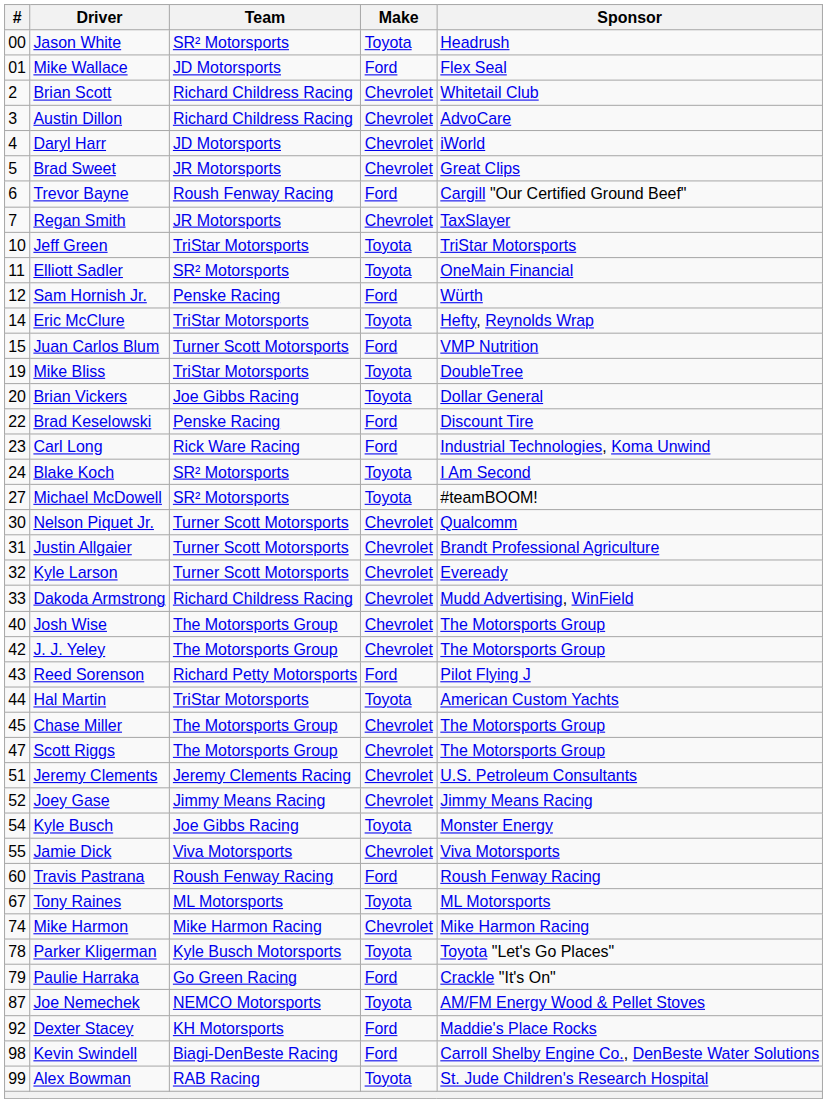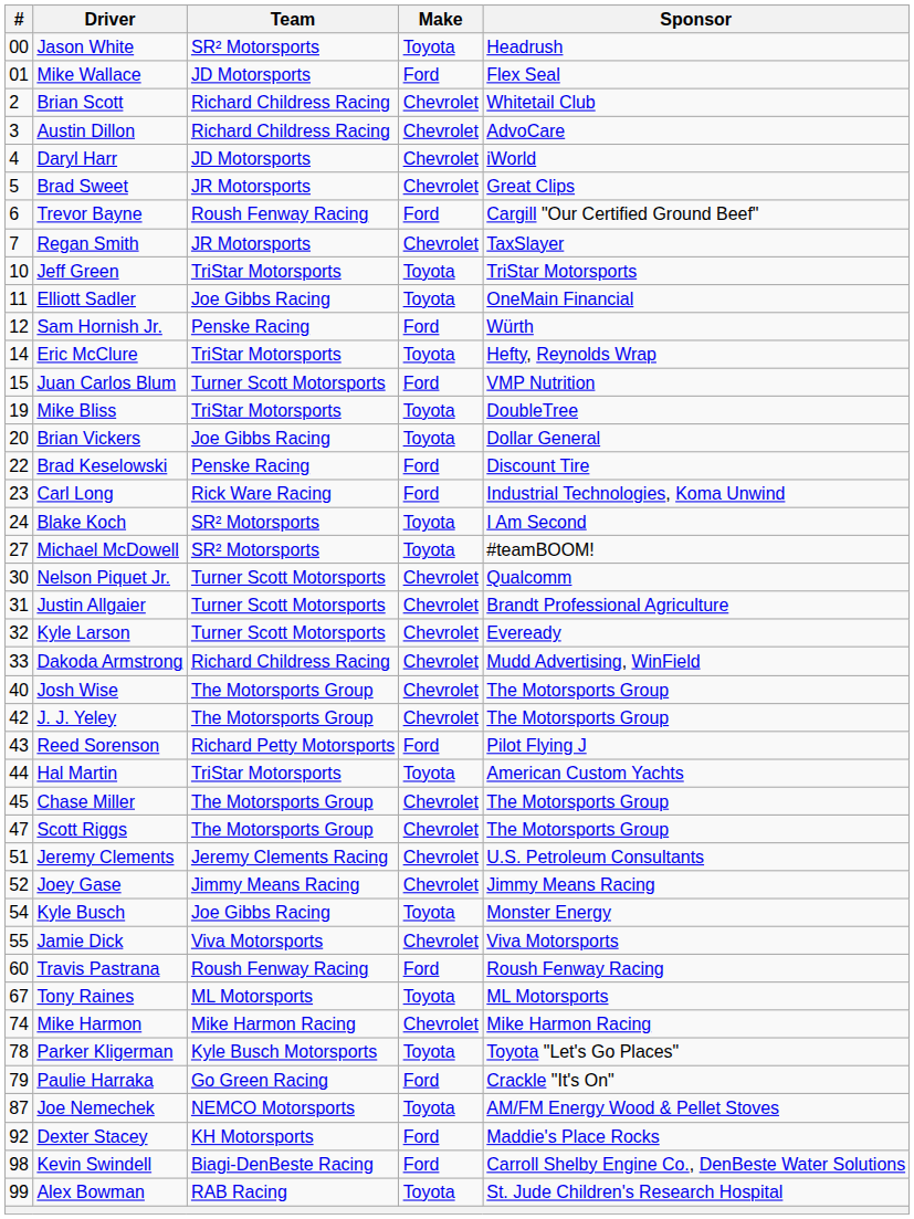 <table class="wikitable" style="font-size:95%">
 <tr>
 <th>#</th>
 <th>Driver</th>
 <th>Team</th>
 <th>Make</th>
 <th>Sponsor</th>
 </tr>
 <tr>
 <td>00</td>
 <td><a href='#'>Jason White</a></td>
 <td><a href='#'>SR² Motorsports</a></td>
 <td><a href='#'>Toyota</a></td>
 <td><a href='#'>Headrush</a></td>
 </tr>
 <tr>
 <td>01</td>
 <td><a href='#'>Mike Wallace</a></td>
 <td><a href='#'>JD Motorsports</a></td>
 <td><a href='#'>Ford</a></td>
 <td><a href='#'>Flex Seal</a></td>
 </tr>
 <tr>
 <td>2</td>
 <td><a href='#'>Brian Scott</a></td>
 <td><a href='#'>Richard Childress Racing</a></td>
 <td><a href='#'>Chevrolet</a></td>
 <td><a href='#'>Whitetail Club</a></td>
 </tr>
 <tr>
 <td>3</td>
 <td><a href='#'>Austin Dillon</a></td>
 <td><a href='#'>Richard Childress Racing</a></td>
 <td><a href='#'>Chevrolet</a></td>
 <td><a href='#'>AdvoCare</a></td>
 </tr>
 <tr>
 <td>4</td>
 <td><a href='#'>Daryl Harr</a></td>
 <td><a href='#'>JD Motorsports</a></td>
 <td><a href='#'>Chevrolet</a></td>
 <td><a href='#'>iWorld</a></td>
 </tr>
 <tr>
 <td>5</td>
 <td><a href='#'>Brad Sweet</a></td>
 <td><a href='#'>JR Motorsports</a></td>
 <td><a href='#'>Chevrolet</a></td>
 <td><a href='#'>Great Clips</a></td>
 </tr>
 <tr>
 <td>6</td>
 <td><a href='#'>Trevor Bayne</a></td>
 <td><a href='#'>Roush Fenway Racing</a></td>
 <td><a href='#'>Ford</a></td>
 <td><a href='#'>Cargill</a> "Our Certified Ground Beef"</td>
 </tr>
 <tr>
 <td>7</td>
 <td><a href='#'>Regan Smith</a></td>
 <td><a href='#'>JR Motorsports</a></td>
 <td><a href='#'>Chevrolet</a></td>
 <td><a href='#'>TaxSlayer</a></td>
 </tr>
 <tr>
 <td>10</td>
 <td><a href='#'>Jeff Green</a></td>
 <td><a href='#'>TriStar Motorsports</a></td>
 <td><a href='#'>Toyota</a></td>
 <td><a href='#'>TriStar Motorsports</a></td>
 </tr>
 <tr>
 <td>11</td>
 <td><a href='#'>Elliott Sadler</a></td>
-<td><a href='#'>SR² Motorsports</a></td>
+<td><a href='#'>Joe Gibbs Racing</a></td>
 <td><a href='#'>Toyota</a></td>
 <td><a href='#'>OneMain Financial</a></td>
 </tr>
 <tr>
 <td>12</td>
 <td><a href='#'>Sam Hornish Jr.</a></td>
 <td><a href='#'>Penske Racing</a></td>
 <td><a href='#'>Ford</a></td>
 <td><a href='#'>Würth</a></td>
 </tr>
 <tr>
 <td>14</td>
 <td><a href='#'>Eric McClure</a></td>
 <td><a href='#'>TriStar Motorsports</a></td>
 <td><a href='#'>Toyota</a></td>
 <td><a href='#'>Hefty</a>, <a href='#'>Reynolds Wrap</a></td>
 </tr>
 <tr>
 <td>15</td>
 <td><a href='#'>Juan Carlos Blum</a></td>
 <td><a href='#'>Turner Scott Motorsports</a></td>
 <td><a href='#'>Ford</a></td>
 <td><a href='#'>VMP Nutrition</a></td>
 </tr>
 <tr>
 <td>19</td>
 <td><a href='#'>Mike Bliss</a></td>
 <td><a href='#'>TriStar Motorsports</a></td>
 <td><a href='#'>Toyota</a></td>
 <td><a href='#'>DoubleTree</a></td>
 </tr>
 <tr>
 <td>20</td>
 <td><a href='#'>Brian Vickers</a></td>
 <td><a href='#'>Joe Gibbs Racing</a></td>
 <td><a href='#'>Toyota</a></td>
 <td><a href='#'>Dollar General</a></td>
 </tr>
 <tr>
 <td>22</td>
 <td><a href='#'>Brad Keselowski</a></td>
 <td><a href='#'>Penske Racing</a></td>
 <td><a href='#'>Ford</a></td>
 <td><a href='#'>Discount Tire</a></td>
 </tr>
 <tr>
 <td>23</td>
 <td><a href='#'>Carl Long</a></td>
 <td><a href='#'>Rick Ware Racing</a></td>
 <td><a href='#'>Ford</a></td>
 <td><a href='#'>Industrial Technologies</a>, <a href='#'>Koma Unwind</a></td>
 </tr>
 <tr>
 <td>24</td>
 <td><a href='#'>Blake Koch</a></td>
 <td><a href='#'>SR² Motorsports</a></td>
 <td><a href='#'>Toyota</a></td>
 <td><a href='#'>I Am Second</a></td>
 </tr>
 <tr>
 <td>27</td>
 <td><a href='#'>Michael McDowell</a></td>
 <td><a href='#'>SR² Motorsports</a></td>
 <td><a href='#'>Toyota</a></td>
 <td>#teamBOOM!</td>
 </tr>
 <tr>
 <td>30</td>
 <td><a href='#'>Nelson Piquet Jr.</a></td>
 <td><a href='#'>Turner Scott Motorsports</a></td>
 <td><a href='#'>Chevrolet</a></td>
 <td><a href='#'>Qualcomm</a></td>
 </tr>
 <tr>
 <td>31</td>
 <td><a href='#'>Justin Allgaier</a></td>
 <td><a href='#'>Turner Scott Motorsports</a></td>
 <td><a href='#'>Chevrolet</a></td>
 <td><a href='#'>Brandt Professional Agriculture</a></td>
 </tr>
 <tr>
 <td>32</td>
 <td><a href='#'>Kyle Larson</a></td>
 <td><a href='#'>Turner Scott Motorsports</a></td>
 <td><a href='#'>Chevrolet</a></td>
 <td><a href='#'>Eveready</a></td>
 </tr>
 <tr>
 <td>33</td>
 <td><a href='#'>Dakoda Armstrong</a></td>
 <td><a href='#'>Richard Childress Racing</a></td>
 <td><a href='#'>Chevrolet</a></td>
 <td><a href='#'>Mudd Advertising</a>, <a href='#'>WinField</a></td>
 </tr>
 <tr>
 <td>40</td>
 <td><a href='#'>Josh Wise</a></td>
 <td><a href='#'>The Motorsports Group</a></td>
 <td><a href='#'>Chevrolet</a></td>
 <td><a href='#'>The Motorsports Group</a></td>
 </tr>
 <tr>
 <td>42</td>
 <td><a href='#'>J. J. Yeley</a></td>
 <td><a href='#'>The Motorsports Group</a></td>
 <td><a href='#'>Chevrolet</a></td>
 <td><a href='#'>The Motorsports Group</a></td>
 </tr>
 <tr>
 <td>43</td>
 <td><a href='#'>Reed Sorenson</a></td>
 <td><a href='#'>Richard Petty Motorsports</a></td>
 <td><a href='#'>Ford</a></td>
 <td><a href='#'>Pilot Flying J</a></td>
 </tr>
 <tr>
 <td>44</td>
 <td><a href='#'>Hal Martin</a></td>
 <td><a href='#'>TriStar Motorsports</a></td>
 <td><a href='#'>Toyota</a></td>
 <td><a href='#'>American Custom Yachts</a></td>
 </tr>
 <tr>
 <td>45</td>
 <td><a href='#'>Chase Miller</a></td>
 <td><a href='#'>The Motorsports Group</a></td>
 <td><a href='#'>Chevrolet</a></td>
 <td><a href='#'>The Motorsports Group</a></td>
 </tr>
 <tr>
 <td>47</td>
 <td><a href='#'>Scott Riggs</a></td>
 <td><a href='#'>The Motorsports Group</a></td>
 <td><a href='#'>Chevrolet</a></td>
 <td><a href='#'>The Motorsports Group</a></td>
 </tr>
 <tr>
 <td>51</td>
 <td><a href='#'>Jeremy Clements</a></td>
 <td><a href='#'>Jeremy Clements Racing</a></td>
 <td><a href='#'>Chevrolet</a></td>
 <td><a href='#'>U.S. Petroleum Consultants</a></td>
 </tr>
 <tr>
 <td>52</td>
 <td><a href='#'>Joey Gase</a></td>
 <td><a href='#'>Jimmy Means Racing</a></td>
 <td><a href='#'>Chevrolet</a></td>
 <td><a href='#'>Jimmy Means Racing</a></td>
 </tr>
 <tr>
 <td>54</td>
 <td><a href='#'>Kyle Busch</a></td>
 <td><a href='#'>Joe Gibbs Racing</a></td>
 <td><a href='#'>Toyota</a></td>
 <td><a href='#'>Monster Energy</a></td>
 </tr>
 <tr>
 <td>55</td>
 <td><a href='#'>Jamie Dick</a></td>
 <td><a href='#'>Viva Motorsports</a></td>
 <td><a href='#'>Chevrolet</a></td>
 <td><a href='#'>Viva Motorsports</a></td>
 </tr>
 <tr>
 <td>60</td>
 <td><a href='#'>Travis Pastrana</a></td>
 <td><a href='#'>Roush Fenway Racing</a></td>
 <td><a href='#'>Ford</a></td>
 <td><a href='#'>Roush Fenway Racing</a></td>
 </tr>
 <tr>
 <td>67</td>
 <td><a href='#'>Tony Raines</a></td>
 <td><a href='#'>ML Motorsports</a></td>
 <td><a href='#'>Toyota</a></td>
 <td><a href='#'>ML Motorsports</a></td>
 </tr>
 <tr>
 <td>74</td>
 <td><a href='#'>Mike Harmon</a></td>
 <td><a href='#'>Mike Harmon Racing</a></td>
 <td><a href='#'>Chevrolet</a></td>
 <td><a href='#'>Mike Harmon Racing</a></td>
 </tr>
 <tr>
 <td>78</td>
 <td><a href='#'>Parker Kligerman</a></td>
 <td><a href='#'>Kyle Busch Motorsports</a></td>
 <td><a href='#'>Toyota</a></td>
 <td><a href='#'>Toyota</a> "Let's Go Places"</td>
 </tr>
 <tr>
 <td>79</td>
 <td><a href='#'>Paulie Harraka</a></td>
 <td><a href='#'>Go Green Racing</a></td>
 <td><a href='#'>Ford</a></td>
 <td><a href='#'>Crackle</a> "It's On"</td>
 </tr>
 <tr>
 <td>87</td>
 <td><a href='#'>Joe Nemechek</a></td>
 <td><a href='#'>NEMCO Motorsports</a></td>
 <td><a href='#'>Toyota</a></td>
 <td><a href='#'>AM/FM Energy Wood & Pellet Stoves</a></td>
 </tr>
 <tr>
 <td>92</td>
 <td><a href='#'>Dexter Stacey</a></td>
 <td><a href='#'>KH Motorsports</a></td>
 <td><a href='#'>Ford</a></td>
 <td><a href='#'>Maddie's Place Rocks</a></td>
 </tr>
 <tr>
 <td>98</td>
 <td><a href='#'>Kevin Swindell</a></td>
 <td><a href='#'>Biagi-DenBeste Racing</a></td>
 <td><a href='#'>Ford</a></td>
 <td><a href='#'>Carroll Shelby Engine Co.</a>, <a href='#'>DenBeste Water Solutions</a></td>
 </tr>
 <tr>
 <td>99</td>
 <td><a href='#'>Alex Bowman</a></td>
 <td><a href='#'>RAB Racing</a></td>
 <td><a href='#'>Toyota</a></td>
 <td><a href='#'>St. Jude Children's Research Hospital</a></td>
 </tr>
 <tr>
 <th colspan="5"></th>
 </tr>
 </table>
